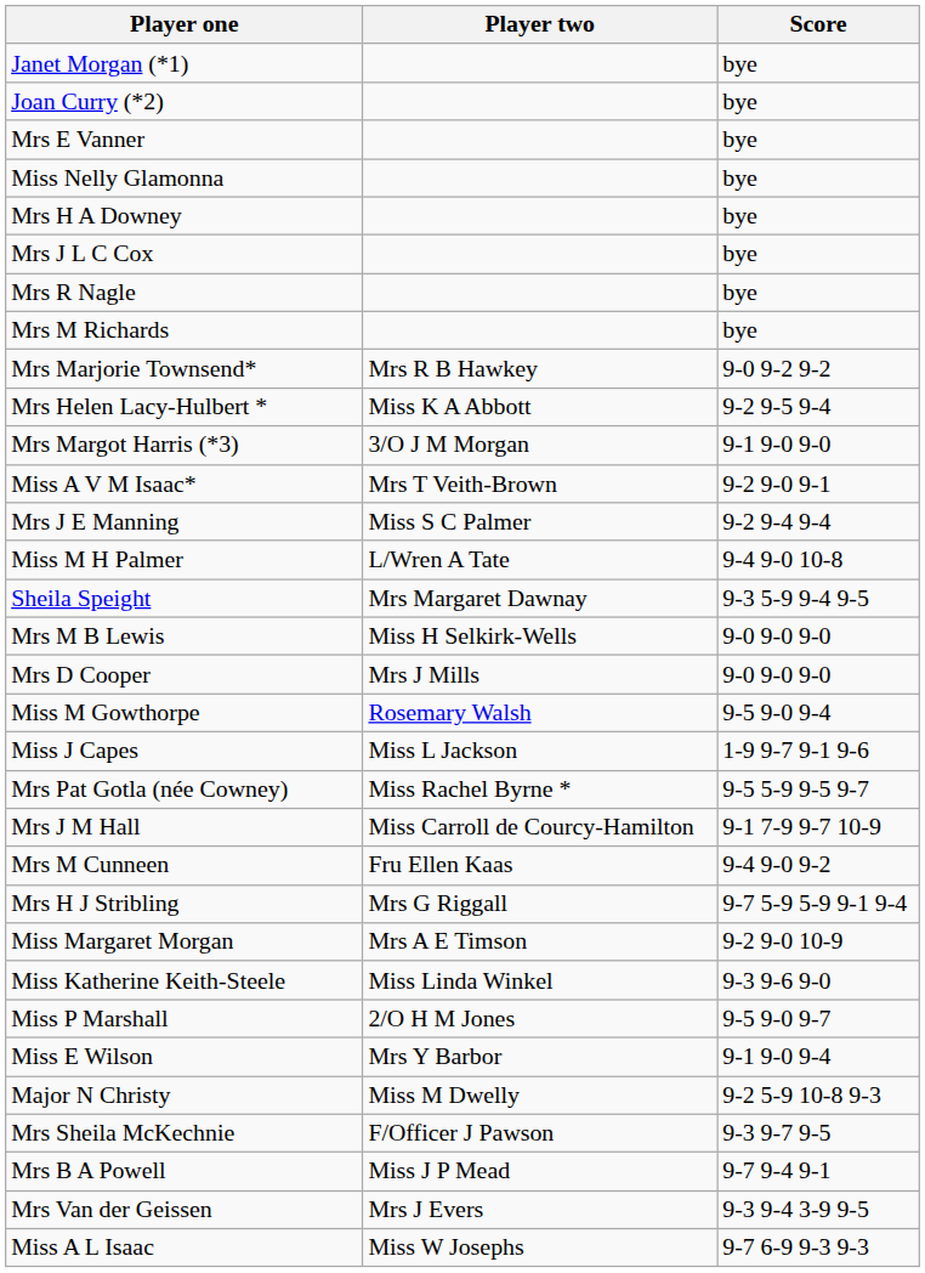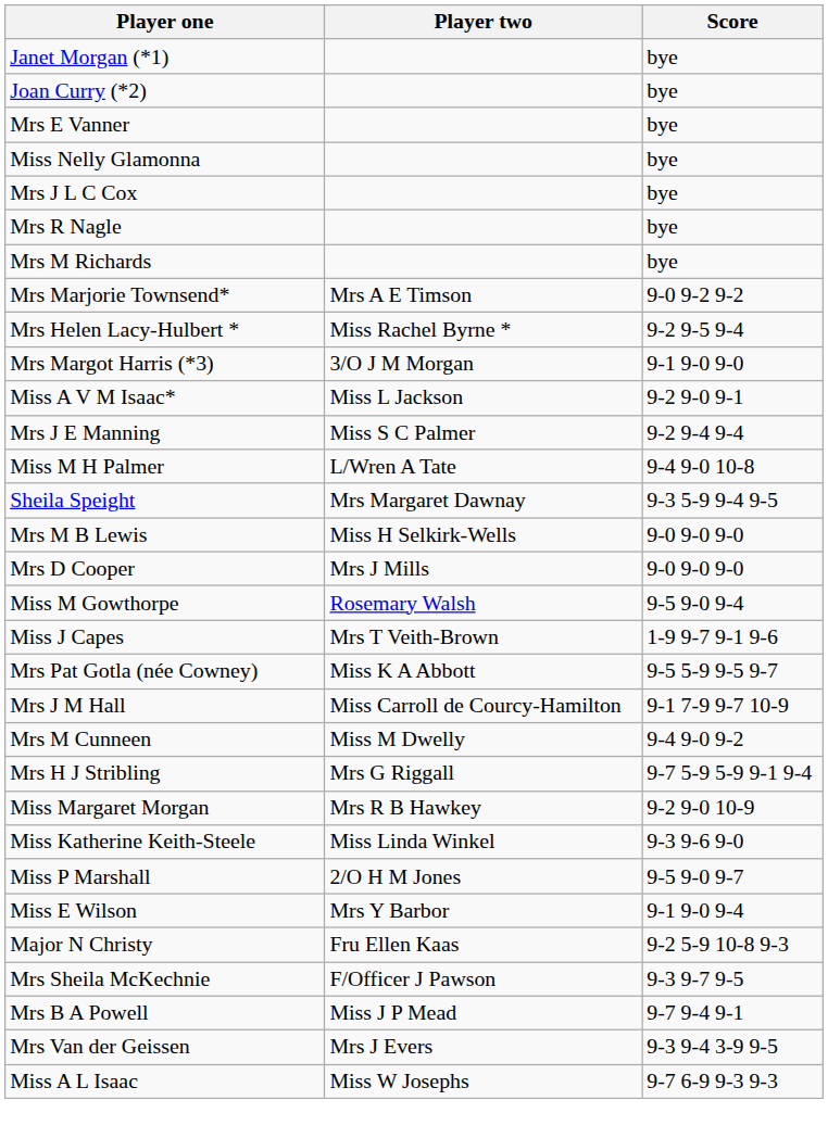 <table class="wikitable">
 <tr>
 <th width=270>Player one</th>
 <th width=270>Player two</th>
 <th width=150>Score</th>
 </tr>
 <tr>
 <td><a href='#'>Janet Morgan</a> (*1)</td>
 <td></td>
 <td>bye</td>
 </tr>
 <tr>
 <td><a href='#'>Joan Curry</a> (*2)</td>
 <td></td>
 <td>bye</td>
 </tr>
 <tr>
 <td> Mrs E Vanner</td>
 <td></td>
 <td>bye</td>
 </tr>
 <tr>
 <td> Miss Nelly Glamonna</td>
 <td></td>
 <td>bye</td>
 </tr>
 <tr>
-<td> Mrs H A Downey</td>
-<td></td>
-<td>bye</td>
-</tr>
-<tr>
 <td> Mrs J L C Cox</td>
 <td></td>
 <td>bye</td>
 </tr>
 <tr>
 <td> Mrs R Nagle</td>
 <td></td>
 <td>bye</td>
 </tr>
 <tr>
 <td> Mrs M Richards</td>
 <td></td>
 <td>bye</td>
 </tr>
 <tr>
 <td> Mrs Marjorie Townsend*</td>
-<td> Mrs R B Hawkey</td>
+<td> Mrs A E Timson</td>
 <td>9-0 9-2 9-2</td>
 </tr>
 <tr>
 <td> Mrs Helen Lacy-Hulbert *</td>
-<td> Miss K A Abbott</td>
+<td> Miss Rachel Byrne *</td>
 <td>9-2 9-5 9-4</td>
 </tr>
 <tr>
 <td> Mrs Margot Harris (*3)</td>
 <td> 3/O J M Morgan</td>
 <td>9-1 9-0 9-0</td>
 </tr>
 <tr>
 <td> Miss A V M Isaac*</td>
-<td> Mrs T Veith-Brown</td>
+<td> Miss L Jackson</td>
 <td>9-2 9-0 9-1</td>
 </tr>
 <tr>
 <td> Mrs J E Manning</td>
 <td> Miss S C Palmer</td>
 <td>9-2 9-4 9-4</td>
 </tr>
 <tr>
 <td> Miss M H Palmer</td>
 <td> L/Wren A Tate</td>
 <td>9-4 9-0 10-8</td>
 </tr>
 <tr>
 <td><a href='#'>Sheila Speight</a></td>
 <td> Mrs Margaret Dawnay</td>
 <td>9-3 5-9 9-4 9-5</td>
 </tr>
 <tr>
 <td> Mrs M B Lewis</td>
 <td> Miss H Selkirk-Wells</td>
 <td>9-0 9-0 9-0</td>
 </tr>
 <tr>
 <td> Mrs D Cooper</td>
 <td> Mrs J Mills</td>
 <td>9-0 9-0 9-0</td>
 </tr>
 <tr>
 <td> Miss M Gowthorpe</td>
 <td> <a href='#'>Rosemary Walsh</a></td>
 <td>9-5 9-0 9-4</td>
 </tr>
 <tr>
 <td> Miss J Capes</td>
-<td> Miss L Jackson</td>
+<td> Mrs T Veith-Brown</td>
 <td>1-9 9-7 9-1 9-6</td>
 </tr>
 <tr>
 <td> Mrs Pat Gotla (née Cowney)</td>
-<td> Miss Rachel Byrne *</td>
+<td> Miss K A Abbott</td>
 <td>9-5 5-9 9-5 9-7</td>
 </tr>
 <tr>
 <td> Mrs J M Hall</td>
 <td> Miss Carroll de Courcy-Hamilton</td>
 <td>9-1 7-9 9-7 10-9</td>
 </tr>
 <tr>
 <td> Mrs M Cunneen</td>
-<td> Fru Ellen Kaas</td>
+<td> Miss M Dwelly</td>
 <td>9-4 9-0 9-2</td>
 </tr>
 <tr>
 <td> Mrs H J Stribling</td>
 <td> Mrs G Riggall</td>
 <td>9-7 5-9 5-9 9-1 9-4</td>
 </tr>
 <tr>
 <td> Miss Margaret Morgan</td>
-<td> Mrs A E Timson</td>
+<td> Mrs R B Hawkey</td>
 <td>9-2 9-0 10-9</td>
 </tr>
 <tr>
 <td> Miss Katherine Keith-Steele</td>
 <td> Miss Linda Winkel</td>
 <td>9-3 9-6 9-0</td>
 </tr>
 <tr>
 <td> Miss P Marshall</td>
 <td> 2/O H M Jones</td>
 <td>9-5 9-0 9-7</td>
 </tr>
 <tr>
 <td> Miss E Wilson</td>
 <td> Mrs Y Barbor</td>
 <td>9-1 9-0 9-4</td>
 </tr>
 <tr>
 <td> Major N Christy</td>
-<td> Miss M Dwelly</td>
+<td> Fru Ellen Kaas</td>
 <td>9-2 5-9 10-8 9-3</td>
 </tr>
 <tr>
 <td> Mrs Sheila McKechnie</td>
 <td> F/Officer J Pawson</td>
 <td>9-3 9-7 9-5</td>
 </tr>
 <tr>
 <td> Mrs B A Powell</td>
 <td> Miss J P Mead</td>
 <td>9-7 9-4 9-1</td>
 </tr>
 <tr>
 <td> Mrs Van der Geissen</td>
 <td> Mrs J Evers</td>
 <td>9-3 9-4 3-9 9-5</td>
 </tr>
 <tr>
 <td> Miss A L Isaac</td>
 <td> Miss W Josephs</td>
 <td>9-7 6-9 9-3 9-3</td>
 </tr>
 </table>
